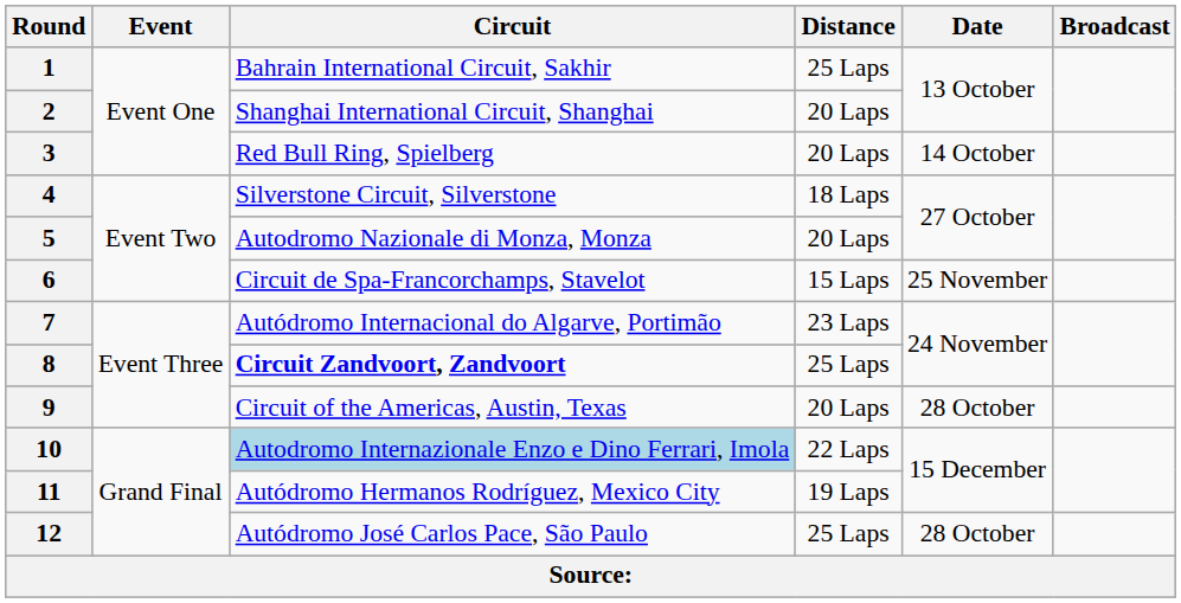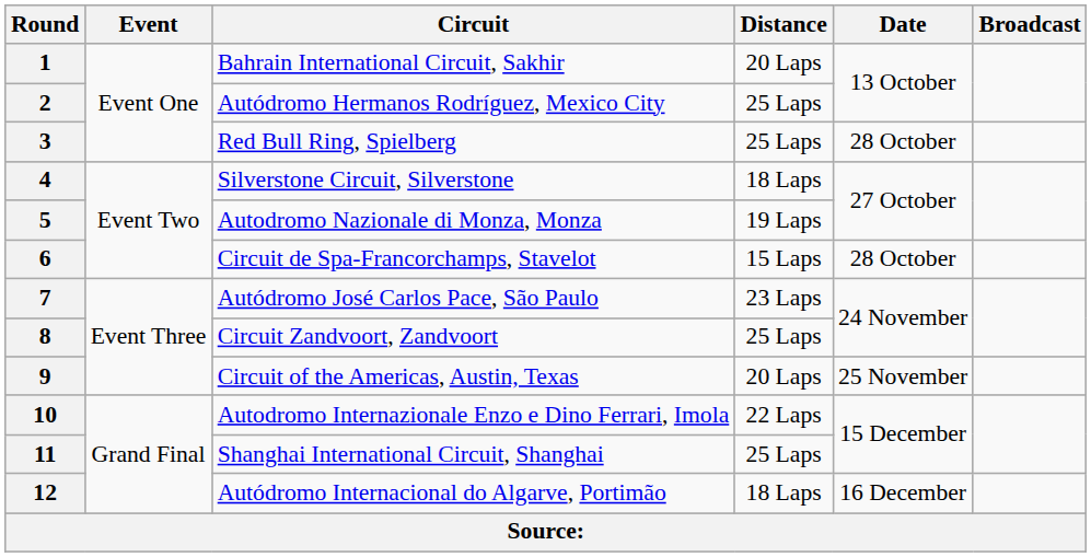 <table class="wikitable" style="font-size: 85%;">
 <tr>
 <th data-sort-type="number">Round</th>
 <th>Event</th>
 <th>Circuit</th>
 <th>Distance</th>
 <th>Date</th>
 <th>Broadcast</th>
 </tr>
 <tr>
 <th>1</th>
 <td rowspan="3" style="text-align:center">Event One</td>
 <td> <a href='#'>Bahrain International Circuit</a>, <a href='#'>Sakhir</a></td>
-<td style="text-align:center">25 Laps</td>
+<td style="text-align:center">20 Laps</td>
 <td rowspan="2" style="text-align:center">13 October</td>
 <td rowspan="2"></td>
 </tr>
 <tr>
 <th>2</th>
-<td> <a href='#'>Shanghai International Circuit</a>, <a href='#'>Shanghai</a></td>
-<td style="text-align:center">20 Laps</td>
+<td> <a href='#'>Autódromo Hermanos Rodríguez</a>, <a href='#'>Mexico City</a></td>
+<td style="text-align:center">25 Laps</td>
 </tr>
 <tr>
 <th>3</th>
 <td> <a href='#'>Red Bull Ring</a>, <a href='#'>Spielberg</a></td>
-<td style="text-align:center">20 Laps</td>
-<td rowspan="1" style="text-align:center">14 October</td>
+<td style="text-align:center">25 Laps</td>
+<td rowspan="1" style="text-align:center">28 October</td>
 <td rowspan="1"></td>
 </tr>
 <tr>
 <th>4</th>
 <td rowspan="3" style="text-align:center">Event Two</td>
 <td> <a href='#'>Silverstone Circuit</a>, <a href='#'>Silverstone</a></td>
 <td style="text-align:center">18 Laps</td>
 <td rowspan="2" style="text-align:center">27 October</td>
 <td rowspan="2"></td>
 </tr>
 <tr>
 <th>5</th>
 <td> <a href='#'>Autodromo Nazionale di Monza</a>, <a href='#'>Monza</a></td>
-<td style="text-align:center">20 Laps</td>
+<td style="text-align:center">19 Laps</td>
 </tr>
 <tr>
 <th>6</th>
 <td> <a href='#'>Circuit de Spa-Francorchamps</a>, <a href='#'>Stavelot</a></td>
 <td style="text-align:center">15 Laps</td>
-<td rowspan="1" style="text-align:center">25 November</td>
+<td rowspan="1" style="text-align:center">28 October</td>
 <td rowspan="1"></td>
 </tr>
 <tr>
 <th>7</th>
 <td rowspan="3" style="text-align:center">Event Three</td>
-<td> <a href='#'>Autódromo Internacional do Algarve</a>, <a href='#'>Portimão</a></td>
+<td> <a href='#'>Autódromo José Carlos Pace</a>, <a href='#'>São Paulo</a></td>
 <td style="text-align:center">23 Laps</td>
 <td rowspan="2" style="text-align:center">24 November</td>
 <td rowspan="2"></td>
 </tr>
 <tr>
 <th>8</th>
-<td><strong> <a href='#'>Circuit Zandvoort</a>, <a href='#'>Zandvoort</a></strong></td>
+<td> <a href='#'>Circuit Zandvoort</a>, <a href='#'>Zandvoort</a></td>
 <td style="text-align:center">25 Laps</td>
 </tr>
 <tr>
 <th>9</th>
 <td> <a href='#'>Circuit of the Americas</a>, <a href='#'>Austin, Texas</a></td>
 <td style="text-align:center">20 Laps</td>
-<td rowspan="1" style="text-align:center">28 October</td>
+<td rowspan="1" style="text-align:center">25 November</td>
 <td rowspan="1"></td>
 </tr>
 <tr>
 <th>10</th>
 <td rowspan="3" style="text-align:center">Grand Final</td>
-<td style="background: lightblue;"> <a href='#'>Autodromo Internazionale Enzo e Dino Ferrari</a>, <a href='#'>Imola</a></td>
+<td> <a href='#'>Autodromo Internazionale Enzo e Dino Ferrari</a>, <a href='#'>Imola</a></td>
 <td style="text-align:center">22 Laps</td>
 <td rowspan="2" style="text-align:center">15 December</td>
 <td rowspan="2"></td>
 </tr>
 <tr>
 <th>11</th>
-<td> <a href='#'>Autódromo Hermanos Rodríguez</a>, <a href='#'>Mexico City</a></td>
-<td style="text-align:center">19 Laps</td>
+<td> <a href='#'>Shanghai International Circuit</a>, <a href='#'>Shanghai</a></td>
+<td style="text-align:center">25 Laps</td>
 </tr>
 <tr>
 <th>12</th>
-<td> <a href='#'>Autódromo José Carlos Pace</a>, <a href='#'>São Paulo</a></td>
-<td style="text-align:center">25 Laps</td>
-<td rowspan="1" style="text-align:center">28 October</td>
+<td> <a href='#'>Autódromo Internacional do Algarve</a>, <a href='#'>Portimão</a></td>
+<td style="text-align:center">18 Laps</td>
+<td rowspan="1" style="text-align:center">16 December</td>
 <td rowspan="1"></td>
 </tr>
 <tr>
 <th colspan="6" style="text-align:center"><strong>Source</strong>:</th>
 </tr>
 </table>
